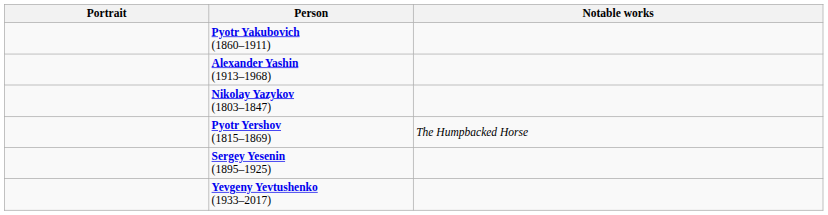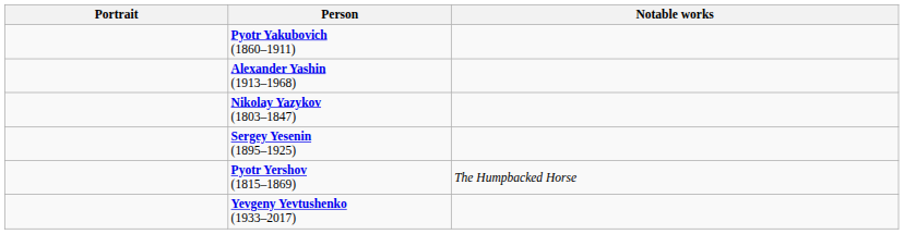 <table class="wikitable" style="width:90%;">
 <tr>
 <th style="width:25%;">Portrait</th>
 <th style="width:25%;">Person</th>
 <th style="width:50%;">Notable works</th>
 </tr>
 <tr>
 <td align=center></td>
 <td><strong><a href='#'>Pyotr Yakubovich</a></strong> <br>(1860–1911)</td>
 <td></td>
 </tr>
 <tr>
 <td align=center></td>
 <td><strong><a href='#'>Alexander Yashin</a></strong> <br>(1913–1968)</td>
 <td></td>
 </tr>
 <tr>
 <td align=center></td>
 <td><strong><a href='#'>Nikolay Yazykov</a></strong><br> (1803–1847)</td>
 <td></td>
 </tr>
 <tr>
 <td align=center></td>
-<td><strong><a href='#'>Pyotr Yershov</a></strong><br> (1815–1869)</td>
-<td><em>The Humpbacked Horse</em></td>
+<td><strong><a href='#'>Sergey Yesenin</a></strong><br> (1895–1925)</td>
+<td></td>
 </tr>
 <tr>
 <td align=center></td>
-<td><strong><a href='#'>Sergey Yesenin</a></strong><br> (1895–1925)</td>
-<td></td>
+<td><strong><a href='#'>Pyotr Yershov</a></strong><br> (1815–1869)</td>
+<td><em>The Humpbacked Horse</em></td>
 </tr>
 <tr>
 <td align=center></td>
 <td><strong><a href='#'>Yevgeny Yevtushenko</a></strong><br> (1933–2017)</td>
 <td></td>
 </tr>
 </table>
